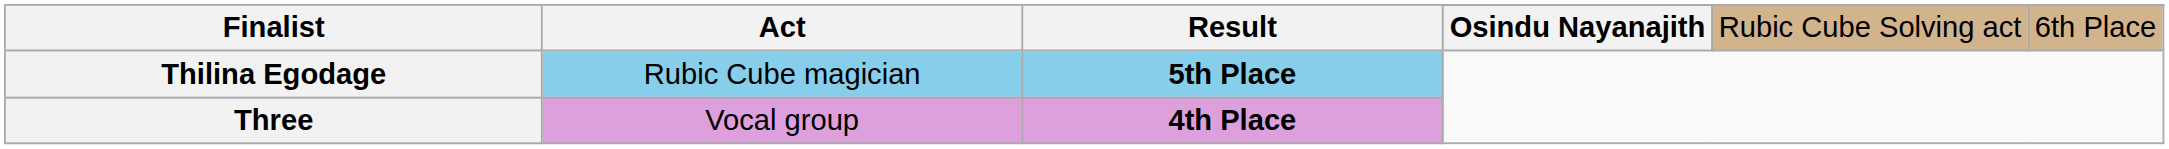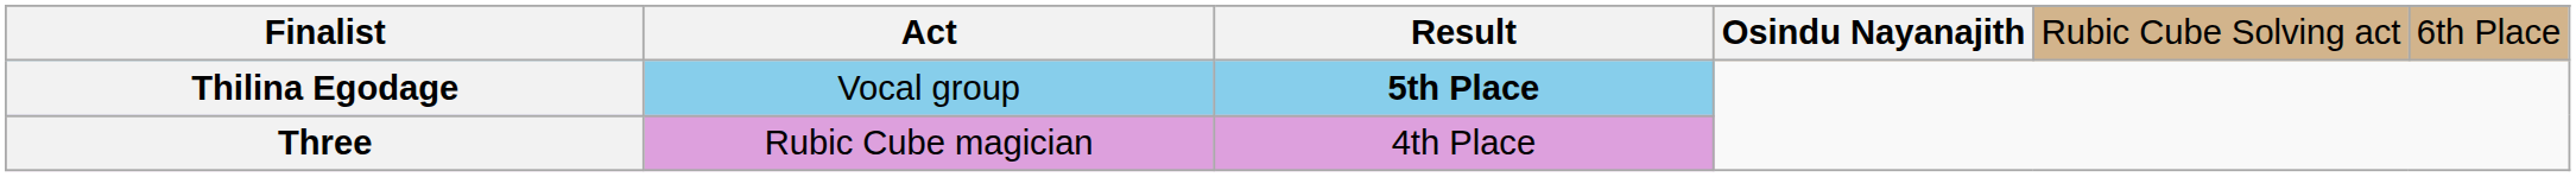 <table class="wikitable plainrowheaders sortable" style="text-align:center;">
 <tr>
 <th scope="col" rowspan="2" class="unsortable" style="width:18em;">Finalist</th>
 <th scope="col" rowspan="2" class="unsortable" style="width:16em;">Act</th>
 <th scope="col" rowspan="2" style="width:14em;">Result</th>
 </tr>
 <tr bgcolor=tan>
 <th scope="row">Osindu Nayanajith </th>
 <td>Rubic Cube Solving act</td>
 <td>6th Place</td>
 </tr>
 <tr bgcolor=skyblue>
 <th scope="row">Thilina Egodage</th>
-<td>Rubic Cube magician</td>
+<td>Vocal group</td>
 <td><strong>5th Place</strong></td>
 </tr>
 <tr bgcolor=plum>
 <th scope="row">Three</th>
-<td>Vocal group</td>
-<td><strong>4th Place</strong></td>
+<td>Rubic Cube magician</td>
+<td>4th Place</td>
 </tr>
 </table>
